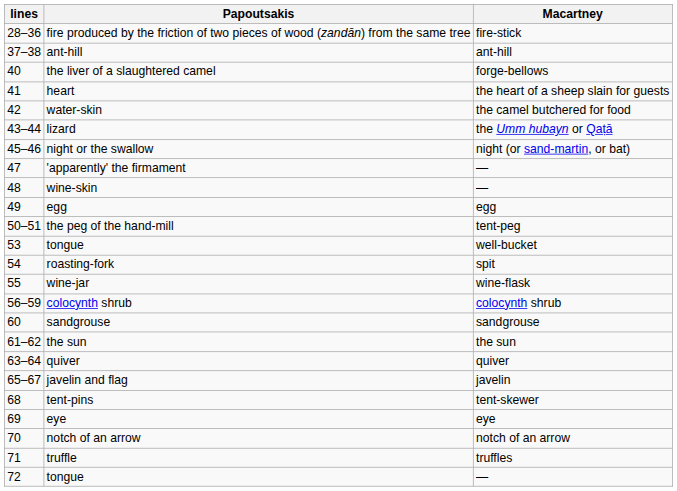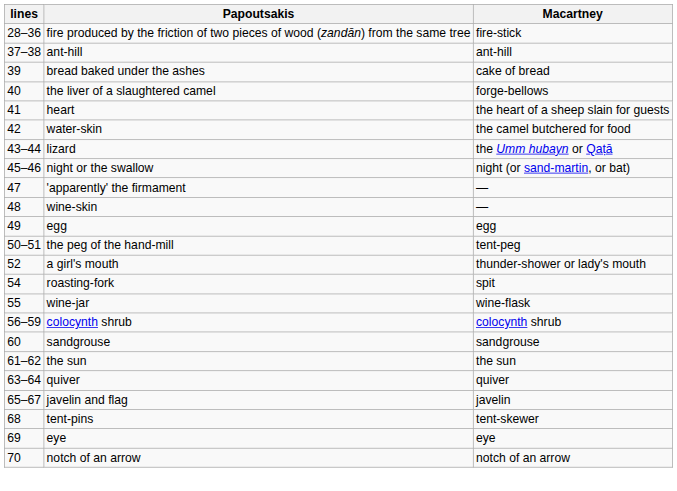 <table class="wikitable">
 <tr>
 <th>lines</th>
 <th>Papoutsakis</th>
 <th>Macartney</th>
 </tr>
 <tr>
 <td>28–36</td>
 <td>fire produced by the friction of two pieces of wood (<em>zandān</em>) from the same tree</td>
 <td>fire-stick</td>
 </tr>
 <tr>
 <td>37–38</td>
 <td>ant-hill</td>
 <td>ant-hill</td>
+</tr>
+<tr>
+<td>39</td>
+<td>bread baked under the ashes</td>
+<td>cake of bread</td>
 </tr>
 <tr>
 <td>40</td>
 <td>the liver of a slaughtered camel</td>
 <td>forge-bellows</td>
 </tr>
 <tr>
 <td>41</td>
 <td>heart</td>
 <td>the heart of a sheep slain for guests</td>
 </tr>
 <tr>
 <td>42</td>
 <td>water-skin</td>
 <td>the camel butchered for food</td>
 </tr>
 <tr>
 <td>43–44</td>
 <td>lizard</td>
 <td>the <em><a href='#'>Umm hubayn</a></em> or <a href='#'>Qaṭā</a></td>
 </tr>
 <tr>
 <td>45–46</td>
 <td>night or the swallow</td>
 <td>night (or <a href='#'>sand-martin</a>, or bat)</td>
 </tr>
 <tr>
 <td>47</td>
 <td>'apparently' the firmament</td>
 <td>—</td>
 </tr>
 <tr>
 <td>48</td>
 <td>wine-skin</td>
 <td>—</td>
 </tr>
 <tr>
 <td>49</td>
 <td>egg</td>
 <td>egg</td>
 </tr>
 <tr>
 <td>50–51</td>
 <td>the peg of the hand-mill</td>
 <td>tent-peg</td>
 </tr>
 <tr>
-<td>53</td>
-<td>tongue</td>
-<td>well-bucket</td>
+<td>52</td>
+<td>a girl's mouth</td>
+<td>thunder-shower or lady's mouth</td>
 </tr>
 <tr>
 <td>54</td>
 <td>roasting-fork</td>
 <td>spit</td>
 </tr>
 <tr>
 <td>55</td>
 <td>wine-jar</td>
 <td>wine-flask</td>
 </tr>
 <tr>
 <td>56–59</td>
 <td><a href='#'>colocynth</a> shrub</td>
 <td><a href='#'>colocynth</a> shrub</td>
 </tr>
 <tr>
 <td>60</td>
 <td>sandgrouse</td>
 <td>sandgrouse</td>
 </tr>
 <tr>
 <td>61–62</td>
 <td>the sun</td>
 <td>the sun</td>
 </tr>
 <tr>
 <td>63–64</td>
 <td>quiver</td>
 <td>quiver</td>
 </tr>
 <tr>
 <td>65–67</td>
 <td>javelin and flag</td>
 <td>javelin</td>
 </tr>
 <tr>
 <td>68</td>
 <td>tent-pins</td>
 <td>tent-skewer</td>
 </tr>
 <tr>
 <td>69</td>
 <td>eye</td>
 <td>eye</td>
 </tr>
 <tr>
 <td>70</td>
 <td>notch of an arrow</td>
 <td>notch of an arrow</td>
 </tr>
-<tr>
-<td>71</td>
-<td>truffle</td>
-<td>truffles</td>
-</tr>
-<tr>
-<td>72</td>
-<td>tongue</td>
-<td>—</td>
-</tr>
 </table>
